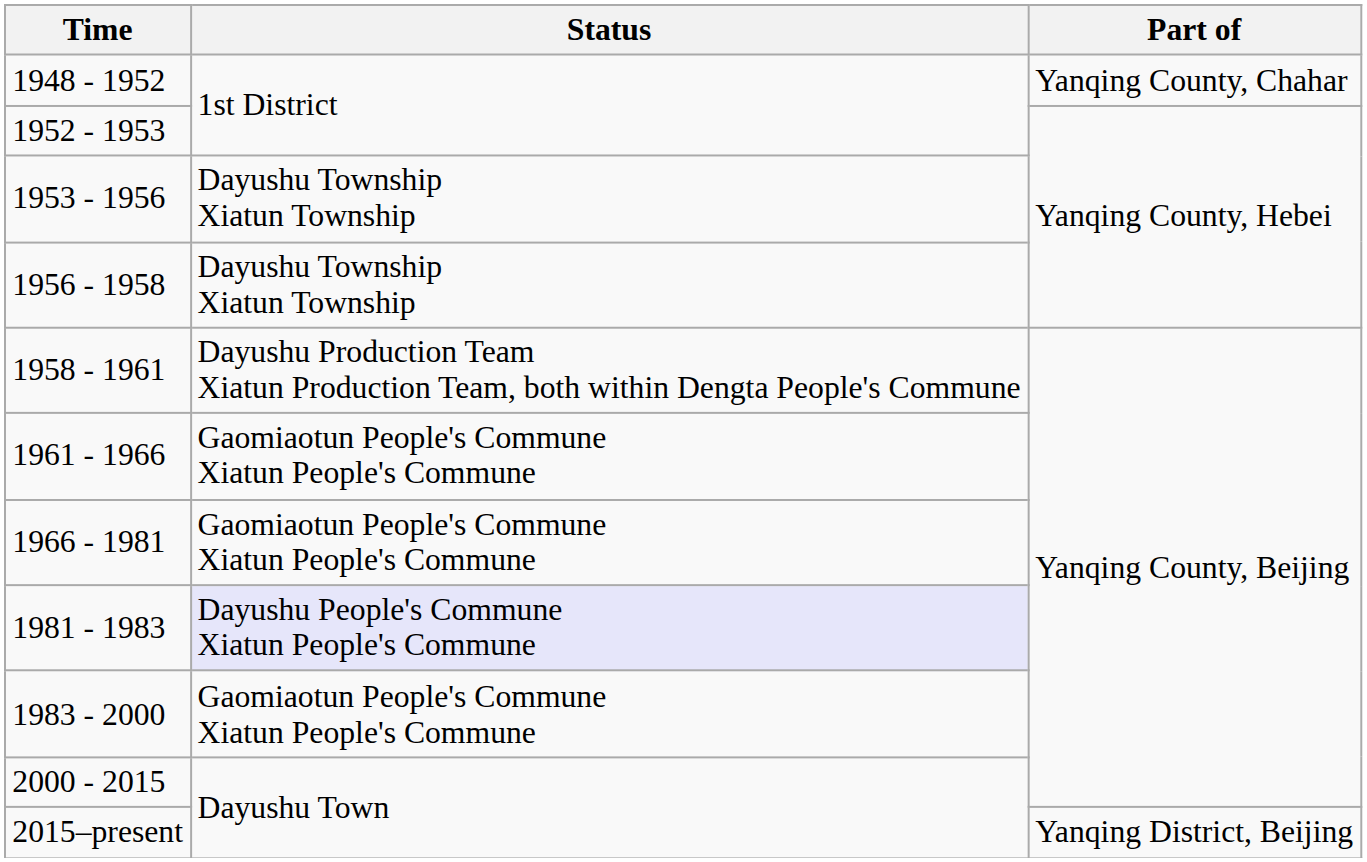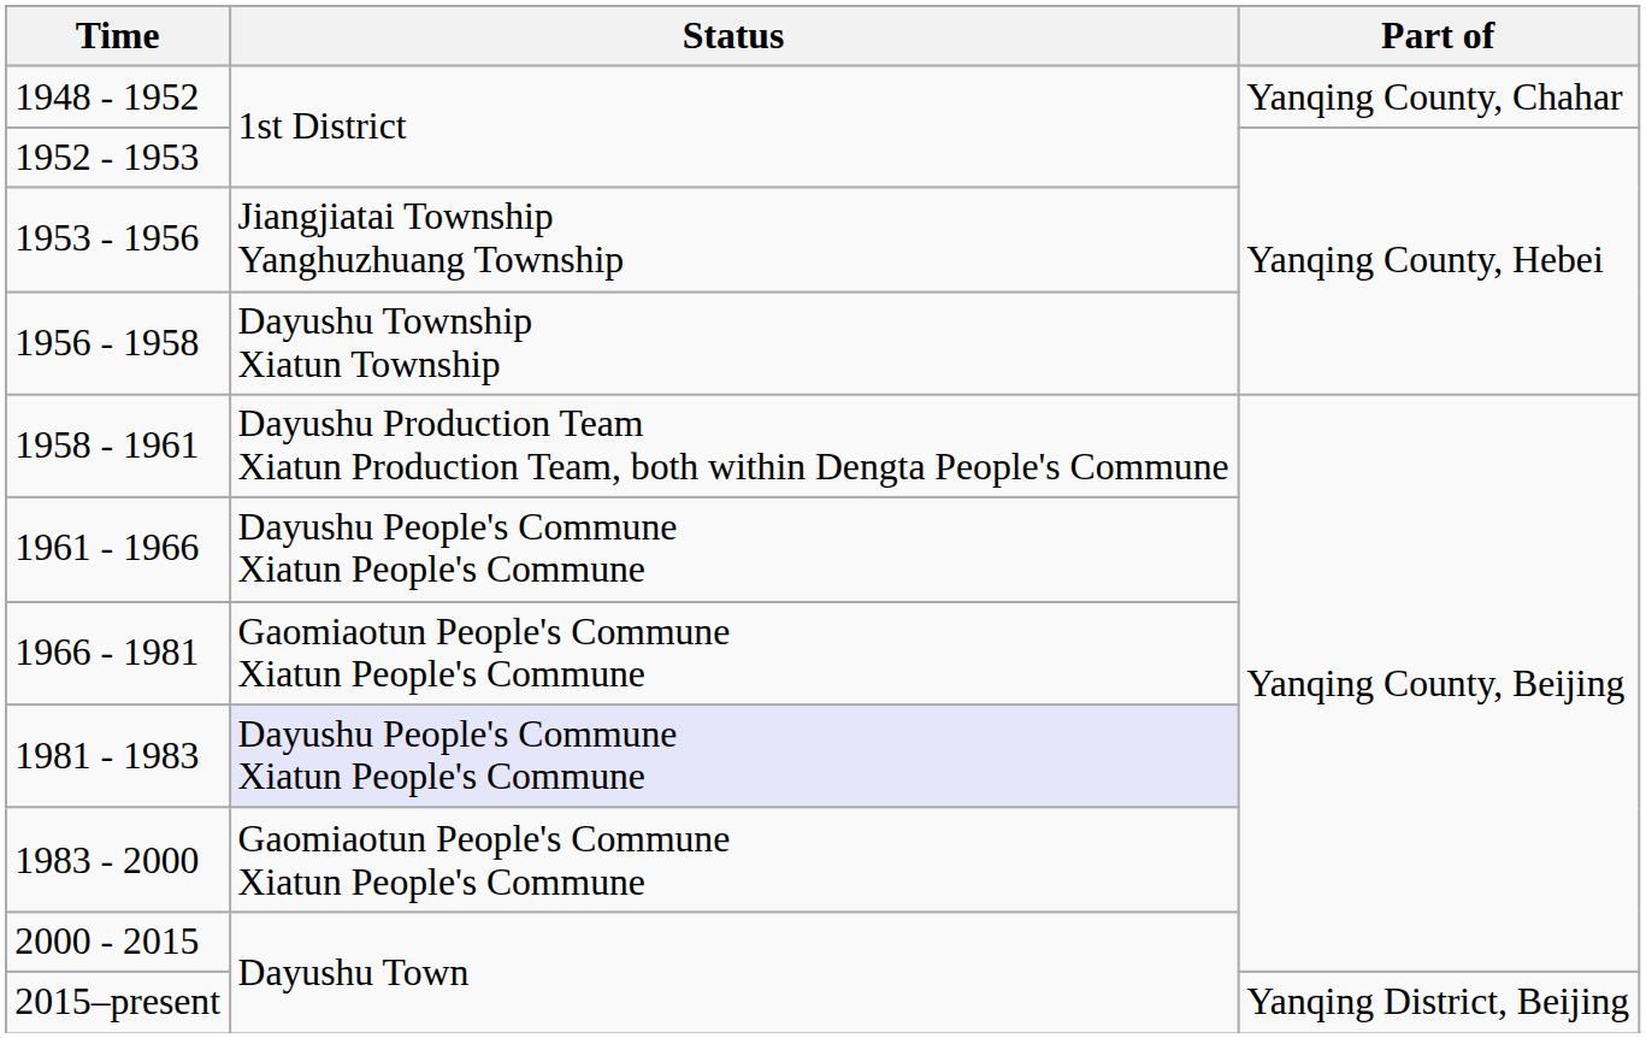 <table class="wikitable">
 <tr>
 <th>Time</th>
 <th>Status</th>
 <th>Part of</th>
 </tr>
 <tr>
 <td>1948 - 1952</td>
 <td rowspan="2">1st District</td>
 <td>Yanqing County, Chahar</td>
 </tr>
 <tr>
 <td>1952 - 1953</td>
 <td rowspan="3">Yanqing County, Hebei</td>
 </tr>
 <tr>
 <td>1953 - 1956</td>
-<td>Dayushu Township<br>Xiatun Township</td>
+<td>Jiangjiatai Township<br>Yanghuzhuang Township</td>
 </tr>
 <tr>
 <td>1956 - 1958</td>
 <td>Dayushu Township<br>Xiatun Township</td>
 </tr>
 <tr>
 <td>1958 - 1961</td>
 <td>Dayushu Production Team<br>Xiatun Production Team, both within Dengta People's Commune</td>
 <td rowspan="6">Yanqing County, Beijing</td>
 </tr>
 <tr>
 <td>1961 - 1966</td>
-<td>Gaomiaotun People's Commune<br>Xiatun People's Commune</td>
+<td>Dayushu People's Commune<br>Xiatun People's Commune</td>
 </tr>
 <tr>
 <td>1966 - 1981</td>
 <td>Gaomiaotun People's Commune<br>Xiatun People's Commune</td>
 </tr>
 <tr>
 <td>1981 - 1983</td>
 <td style="background: lavender;">Dayushu People's Commune<br>Xiatun People's Commune</td>
 </tr>
 <tr>
 <td>1983 - 2000</td>
 <td>Gaomiaotun People's Commune<br>Xiatun People's Commune</td>
 </tr>
 <tr>
 <td>2000 - 2015</td>
 <td rowspan="2">Dayushu Town</td>
 </tr>
 <tr>
 <td>2015–present</td>
 <td>Yanqing District, Beijing</td>
 </tr>
 </table>
